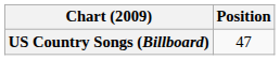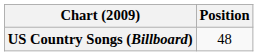 <table class="wikitable plainrowheaders" style="text-align:center">
 <tr>
 <th scope="col">Chart (2009)</th>
 <th scope="col">Position</th>
 </tr>
 <tr>
 <th scope="row">US Country Songs (<em>Billboard</em>)</th>
-<td>47</td>
+<td>48</td>
 </tr>
 </table>
